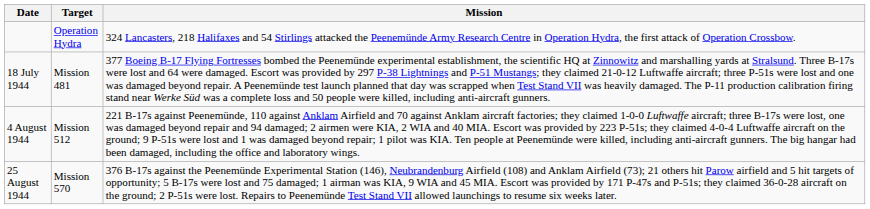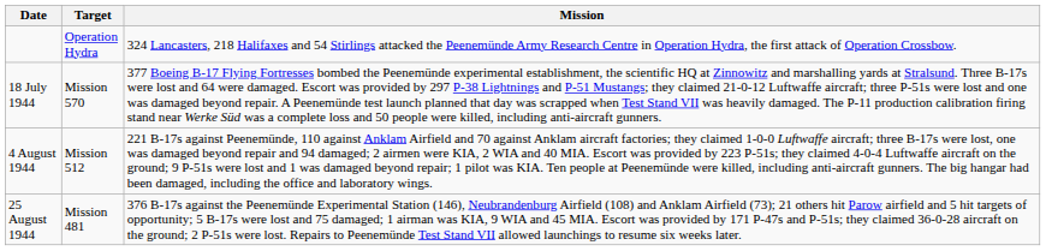 <table class="wikitable sortable">
 <tr>
 <th>Date</th>
 <th>Target</th>
 <th class="unsortable">Mission</th>
 </tr>
 <tr>
 <td></td>
 <td> <a href='#'>Operation<br>Hydra</a></td>
 <td>324 <a href='#'>Lancasters</a>, 218 <a href='#'>Halifaxes</a> and 54 <a href='#'>Stirlings</a> attacked the <a href='#'>Peenemünde Army Research Centre</a> in <a href='#'>Operation Hydra</a>, the first attack of <a href='#'>Operation Crossbow</a>.</td>
 </tr>
 <tr>
 <td>18 July 1944</td>
-<td> Mission 481</td>
+<td> Mission 570</td>
 <td>377 <a href='#'>Boeing B-17 Flying Fortresses</a> bombed the Peenemünde experimental establishment, the scientific HQ at <a href='#'>Zinnowitz</a> and marshalling yards at <a href='#'>Stralsund</a>. Three B-17s were lost and 64 were damaged. Escort was provided by 297 <a href='#'>P-38 Lightnings</a> and <a href='#'>P-51 Mustangs</a>; they claimed 21-0-12 Luftwaffe aircraft; three P-51s were lost and one was damaged beyond repair.  A Peenemünde test launch planned that day was scrapped when <a href='#'>Test Stand VII</a> was heavily damaged.  The P-11 production calibration firing stand near <em>Werke Süd</em> was a complete loss and 50 people were killed, including anti-aircraft gunners.</td>
 </tr>
 <tr>
 <td>4 August 1944</td>
 <td> Mission 512</td>
 <td>221 B-17s against Peenemünde, 110 against <a href='#'>Anklam</a> Airfield and 70 against Anklam aircraft factories; they claimed 1-0-0 <em>Luftwaffe</em> aircraft; three B-17s were lost, one was damaged beyond repair and 94 damaged; 2 airmen were KIA, 2 WIA and 40 MIA. Escort was provided by 223 P-51s; they claimed 4-0-4 Luftwaffe aircraft on the ground; 9 P-51s were lost and 1 was damaged beyond repair; 1 pilot was KIA. Ten people at Peenemünde were killed, including anti-aircraft gunners. The big hangar had been damaged, including the office and laboratory wings.</td>
 </tr>
 <tr>
 <td>25 August 1944</td>
-<td> Mission 570</td>
+<td> Mission 481</td>
 <td>376 B-17s against the Peenemünde Experimental Station (146), <a href='#'>Neubrandenburg</a> Airfield (108) and Anklam Airfield (73); 21 others hit <a href='#'>Parow</a> airfield and 5 hit targets of opportunity; 5 B-17s were lost and 75 damaged; 1 airman was KIA, 9 WIA and 45 MIA. Escort was provided by 171 P-47s and P-51s; they claimed 36-0-28 aircraft on the ground; 2 P-51s were lost.  Repairs to Peenemünde <a href='#'>Test Stand VII</a> allowed launchings to resume six weeks later.</td>
 </tr>
 </table>
